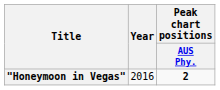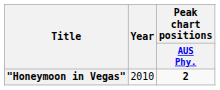 <table class="wikitable plainrowheaders" style="text-align:center;">
 <tr>
 <th scope="col" rowspan="2">Title</th>
 <th scope="col" rowspan="2">Year</th>
 <th scope="col" colspan="1">Peak chart positions</th>
 </tr>
 <tr>
 <th scope="col" style="width:3em;font-size:90%;"><a href='#'>AUS<br>Phy.</a><br></th>
 </tr>
 <tr>
 <th scope="row">"Honeymoon in Vegas"</th>
-<td>2016</td>
+<td>2010</td>
 <td><strong>2</strong></td>
 </tr>
 </table>
